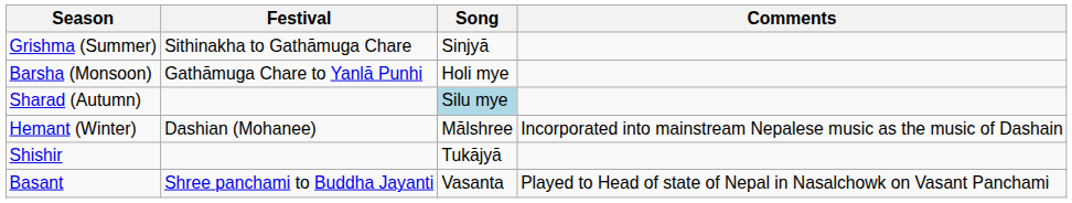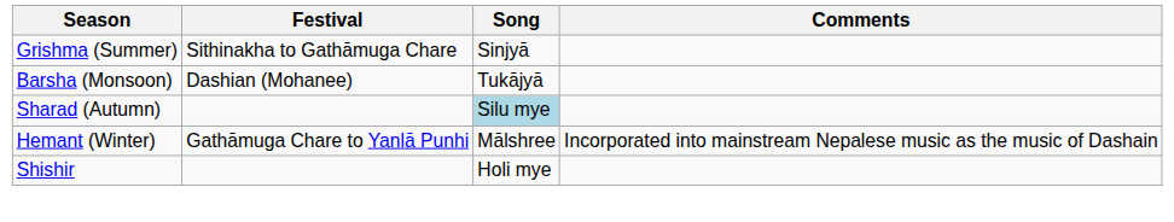 <table class="wikitable"  style="margin:1em auto;" align=center>
 <tr>
 <th>Season</th>
 <th>Festival</th>
 <th>Song</th>
 <th>Comments</th>
 </tr>
 <tr>
 <td><a href='#'>Grishma</a> (Summer)</td>
 <td>Sithinakha to Gathāmuga Chare</td>
 <td>Sinjyā</td>
 <td></td>
 </tr>
 <tr>
 <td><a href='#'>Barsha</a> (Monsoon)</td>
-<td>Gathāmuga Chare to <a href='#'>Yanlā Punhi</a></td>
-<td>Holi mye</td>
+<td>Dashian (Mohanee)</td>
+<td>Tukājyā</td>
 <td></td>
 </tr>
 <tr>
 <td><a href='#'>Sharad</a> (Autumn)</td>
 <td></td>
 <td style="background: lightblue;">Silu mye</td>
 <td></td>
 </tr>
 <tr>
 <td><a href='#'>Hemant</a> (Winter)</td>
-<td>Dashian (Mohanee)</td>
+<td>Gathāmuga Chare to <a href='#'>Yanlā Punhi</a></td>
 <td>Mālshree</td>
 <td>Incorporated into mainstream Nepalese music as the music of Dashain</td>
 </tr>
 <tr>
 <td><a href='#'>Shishir</a></td>
 <td></td>
-<td>Tukājyā</td>
+<td>Holi mye</td>
 <td></td>
 </tr>
-<tr>
-<td><a href='#'>Basant</a></td>
-<td><a href='#'>Shree panchami</a> to <a href='#'>Buddha Jayanti</a></td>
-<td>Vasanta</td>
-<td>Played to Head of state of Nepal in Nasalchowk on Vasant Panchami</td>
-</tr>
 </table>
